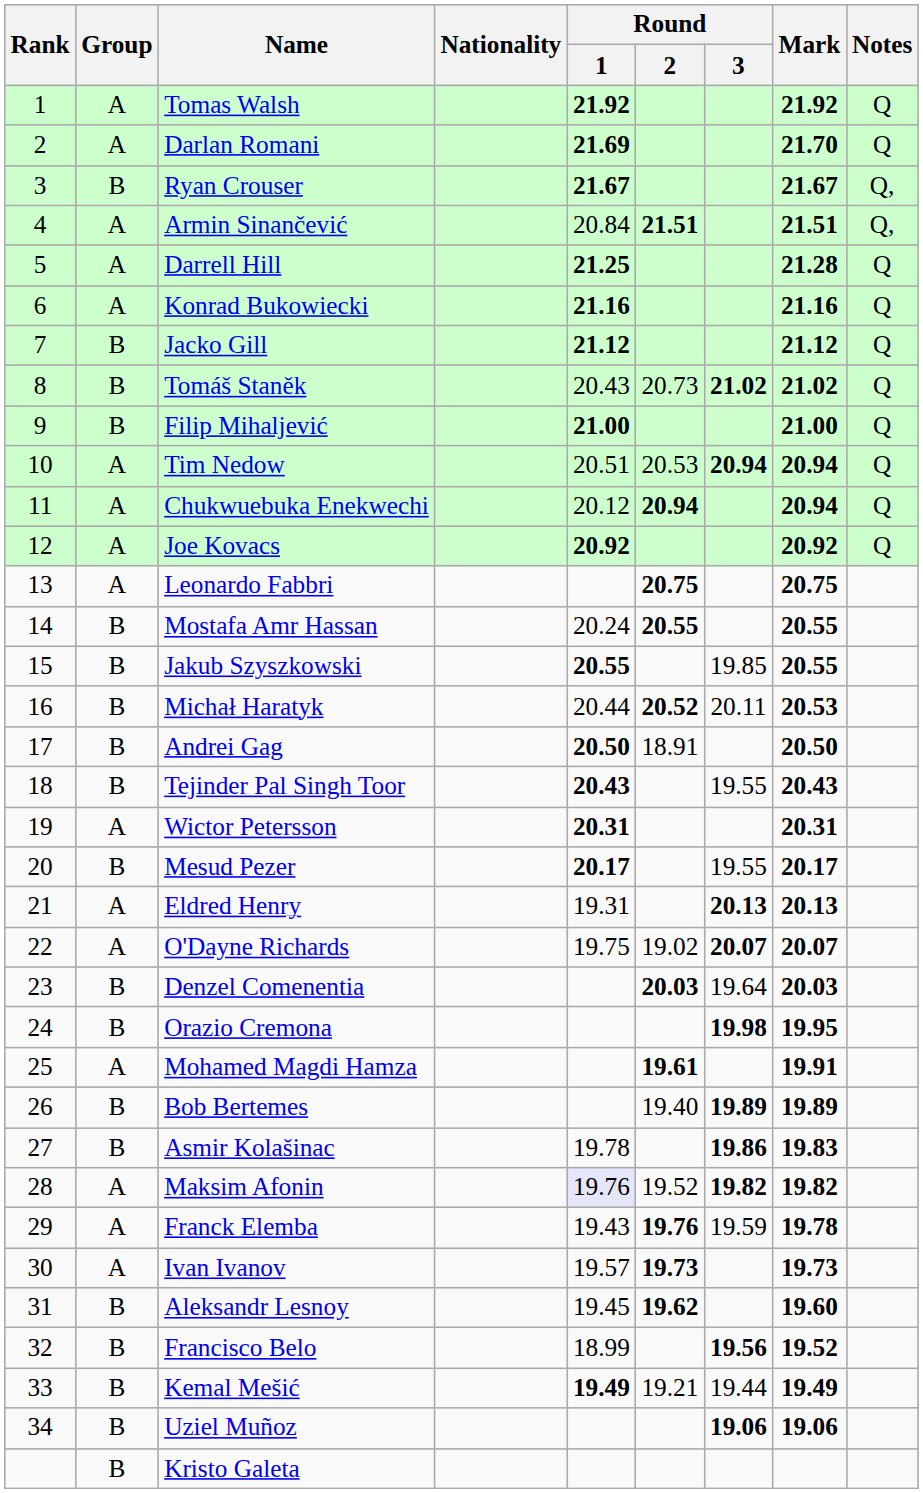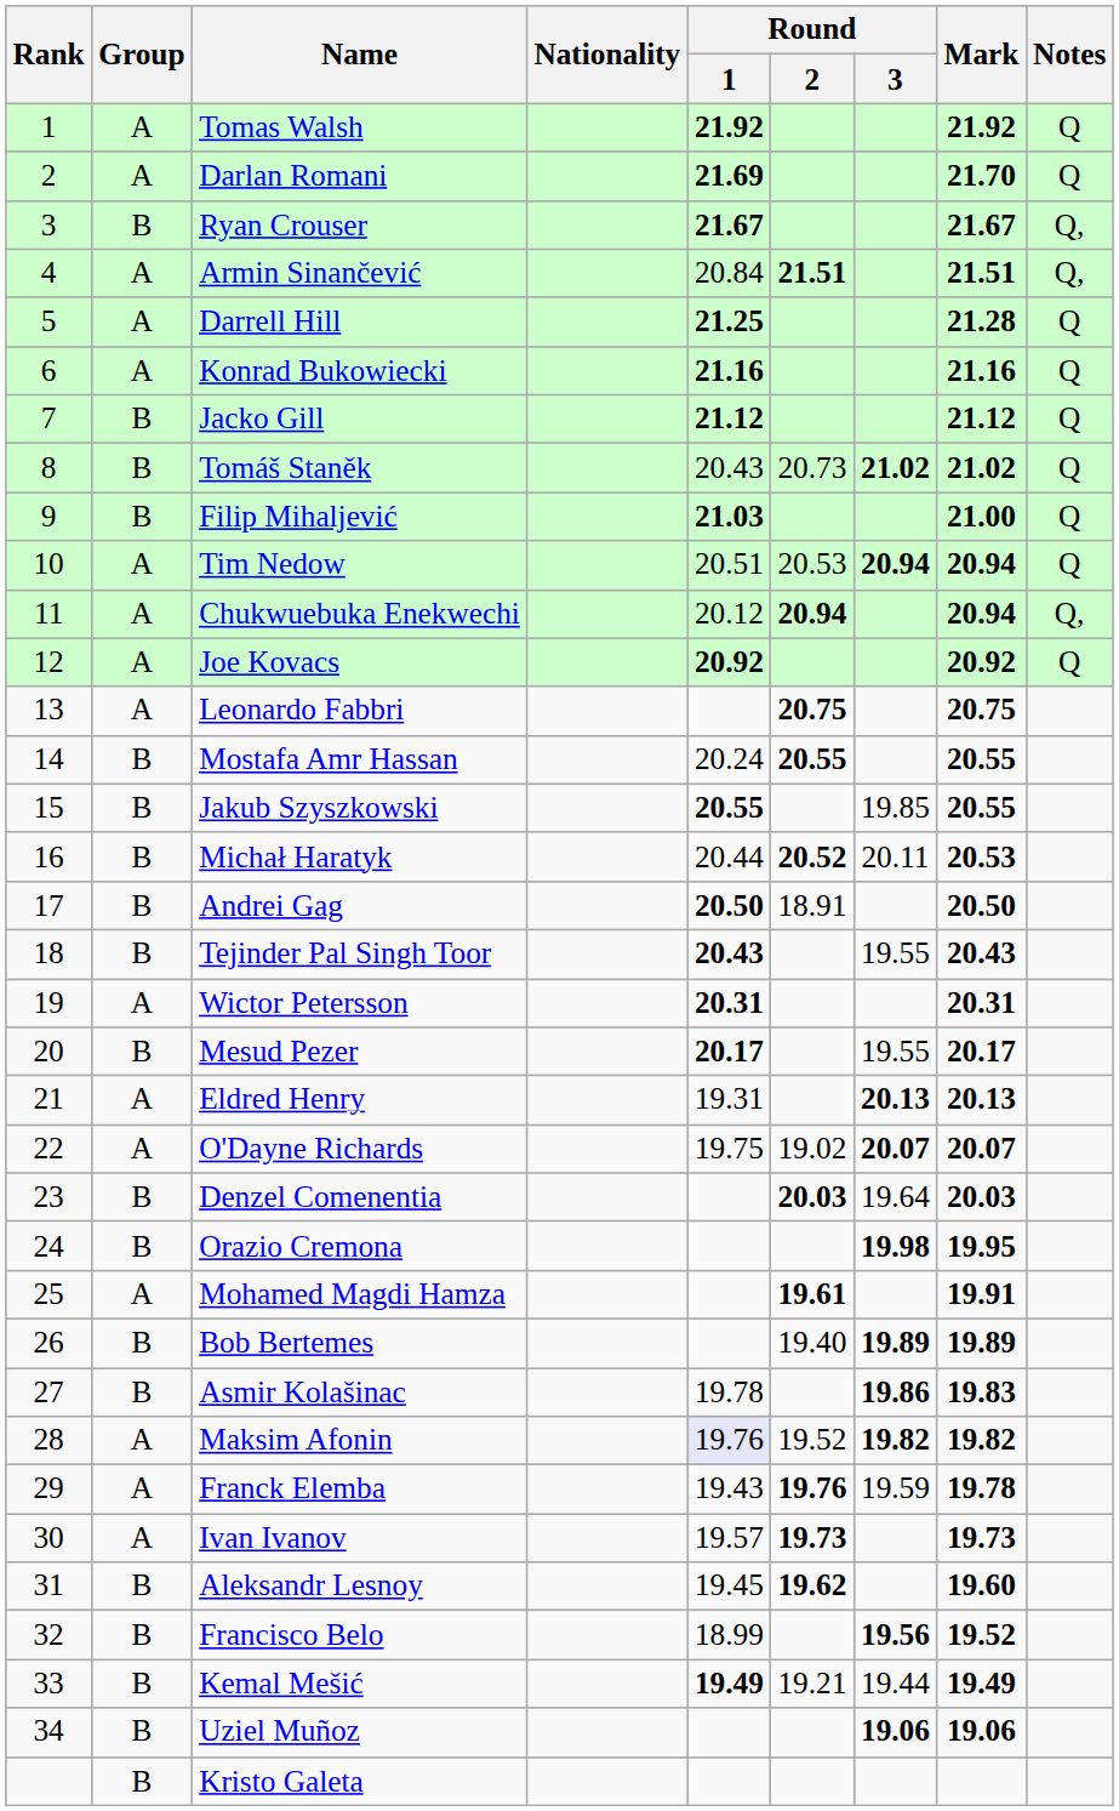 <table class="wikitable sortable" style="text-align:center">
 <tr>
 <th rowspan=2>Rank</th>
 <th rowspan=2>Group</th>
 <th rowspan=2>Name</th>
 <th rowspan=2>Nationality</th>
 <th colspan=3>Round</th>
 <th rowspan=2>Mark</th>
 <th rowspan=2>Notes</th>
 </tr>
 <tr>
 <th>1</th>
 <th>2</th>
 <th>3</th>
 </tr>
 <tr bgcolor=ccffcc>
 <td>1</td>
 <td>A</td>
 <td align=left><a href='#'>Tomas Walsh</a></td>
 <td align=left></td>
 <td><strong>21.92</strong></td>
 <td></td>
 <td></td>
 <td><strong>21.92</strong></td>
 <td>Q</td>
 </tr>
 <tr bgcolor=ccffcc>
 <td>2</td>
 <td>A</td>
 <td align=left><a href='#'>Darlan Romani</a></td>
 <td align=left></td>
 <td><strong>21.69</strong></td>
 <td></td>
 <td></td>
 <td><strong>21.70</strong></td>
 <td>Q</td>
 </tr>
 <tr bgcolor=ccffcc>
 <td>3</td>
 <td>B</td>
 <td align=left><a href='#'>Ryan Crouser</a></td>
 <td align=left></td>
 <td><strong>21.67</strong></td>
 <td></td>
 <td></td>
 <td><strong>21.67</strong></td>
 <td>Q, </td>
 </tr>
 <tr bgcolor=ccffcc>
 <td>4</td>
 <td>A</td>
 <td align=left><a href='#'>Armin Sinančević</a></td>
 <td align=left></td>
 <td>20.84</td>
 <td><strong>21.51</strong></td>
 <td></td>
 <td><strong>21.51</strong></td>
 <td>Q, </td>
 </tr>
 <tr bgcolor=ccffcc>
 <td>5</td>
 <td>A</td>
 <td align=left><a href='#'>Darrell Hill</a></td>
 <td align=left></td>
 <td><strong>21.25</strong></td>
 <td></td>
 <td></td>
 <td><strong>21.28</strong></td>
 <td>Q</td>
 </tr>
 <tr bgcolor=ccffcc>
 <td>6</td>
 <td>A</td>
 <td align=left><a href='#'>Konrad Bukowiecki</a></td>
 <td align=left></td>
 <td><strong>21.16</strong></td>
 <td></td>
 <td></td>
 <td><strong>21.16</strong></td>
 <td>Q</td>
 </tr>
 <tr bgcolor=ccffcc>
 <td>7</td>
 <td>B</td>
 <td align=left><a href='#'>Jacko Gill</a></td>
 <td align=left></td>
 <td><strong>21.12</strong></td>
 <td></td>
 <td></td>
 <td><strong>21.12</strong></td>
 <td>Q</td>
 </tr>
 <tr bgcolor=ccffcc>
 <td>8</td>
 <td>B</td>
 <td align=left><a href='#'>Tomáš Staněk</a></td>
 <td align=left></td>
 <td>20.43</td>
 <td>20.73</td>
 <td><strong>21.02</strong></td>
 <td><strong>21.02</strong></td>
 <td>Q</td>
 </tr>
 <tr bgcolor=ccffcc>
 <td>9</td>
 <td>B</td>
 <td align=left><a href='#'>Filip Mihaljević</a></td>
 <td align=left></td>
-<td><strong>21.00</strong></td>
+<td><strong>21.03</strong></td>
 <td></td>
 <td></td>
 <td><strong>21.00</strong></td>
 <td>Q</td>
 </tr>
 <tr bgcolor=ccffcc>
 <td>10</td>
 <td>A</td>
 <td align=left><a href='#'>Tim Nedow</a></td>
 <td align=left></td>
 <td>20.51</td>
 <td>20.53</td>
 <td><strong>20.94</strong></td>
 <td><strong>20.94</strong></td>
 <td>Q</td>
 </tr>
 <tr bgcolor=ccffcc>
 <td>11</td>
 <td>A</td>
 <td align=left><a href='#'>Chukwuebuka Enekwechi</a></td>
 <td align=left></td>
 <td>20.12</td>
 <td><strong>20.94</strong></td>
 <td></td>
 <td><strong>20.94</strong></td>
-<td>Q</td>
+<td>Q, </td>
 </tr>
 <tr bgcolor=ccffcc>
 <td>12</td>
 <td>A</td>
 <td align=left><a href='#'>Joe Kovacs</a></td>
 <td align=left></td>
 <td><strong>20.92</strong></td>
 <td></td>
 <td></td>
 <td><strong>20.92</strong></td>
 <td>Q</td>
 </tr>
 <tr>
 <td>13</td>
 <td>A</td>
 <td align=left><a href='#'>Leonardo Fabbri</a></td>
 <td align=left></td>
 <td></td>
 <td><strong>20.75</strong></td>
 <td></td>
 <td><strong>20.75</strong></td>
 <td></td>
 </tr>
 <tr>
 <td>14</td>
 <td>B</td>
 <td align=left><a href='#'>Mostafa Amr Hassan</a></td>
 <td align=left></td>
 <td>20.24</td>
 <td><strong>20.55</strong></td>
 <td></td>
 <td><strong>20.55</strong></td>
 <td></td>
 </tr>
 <tr>
 <td>15</td>
 <td>B</td>
 <td align=left><a href='#'>Jakub Szyszkowski</a></td>
 <td align=left></td>
 <td><strong>20.55</strong></td>
 <td></td>
 <td>19.85</td>
 <td><strong>20.55</strong></td>
 <td></td>
 </tr>
 <tr>
 <td>16</td>
 <td>B</td>
 <td align=left><a href='#'>Michał Haratyk</a></td>
 <td align=left></td>
 <td>20.44</td>
 <td><strong>20.52</strong></td>
 <td>20.11</td>
 <td><strong>20.53</strong></td>
 <td></td>
 </tr>
 <tr>
 <td>17</td>
 <td>B</td>
 <td align=left><a href='#'>Andrei Gag</a></td>
 <td align=left></td>
 <td><strong>20.50</strong></td>
 <td>18.91</td>
 <td></td>
 <td><strong>20.50</strong></td>
 <td></td>
 </tr>
 <tr>
 <td>18</td>
 <td>B</td>
 <td align=left><a href='#'>Tejinder Pal Singh Toor</a></td>
 <td align=left></td>
 <td><strong>20.43</strong></td>
 <td></td>
 <td>19.55</td>
 <td><strong>20.43</strong></td>
 <td></td>
 </tr>
 <tr>
 <td>19</td>
 <td>A</td>
 <td align=left><a href='#'>Wictor Petersson</a></td>
 <td align=left></td>
 <td><strong>20.31</strong></td>
 <td></td>
 <td></td>
 <td><strong>20.31</strong></td>
 <td></td>
 </tr>
 <tr>
 <td>20</td>
 <td>B</td>
 <td align=left><a href='#'>Mesud Pezer</a></td>
 <td align=left></td>
 <td><strong>20.17</strong></td>
 <td></td>
 <td>19.55</td>
 <td><strong>20.17</strong></td>
 <td></td>
 </tr>
 <tr>
 <td>21</td>
 <td>A</td>
 <td align=left><a href='#'>Eldred Henry</a></td>
 <td align=left></td>
 <td>19.31</td>
 <td></td>
 <td><strong>20.13</strong></td>
 <td><strong>20.13</strong></td>
 <td></td>
 </tr>
 <tr>
 <td>22</td>
 <td>A</td>
 <td align=left><a href='#'>O'Dayne Richards</a></td>
 <td align=left></td>
 <td>19.75</td>
 <td>19.02</td>
 <td><strong>20.07</strong></td>
 <td><strong>20.07</strong></td>
 <td></td>
 </tr>
 <tr>
 <td>23</td>
 <td>B</td>
 <td align=left><a href='#'>Denzel Comenentia</a></td>
 <td align=left></td>
 <td></td>
 <td><strong>20.03</strong></td>
 <td>19.64</td>
 <td><strong>20.03</strong></td>
 <td></td>
 </tr>
 <tr>
 <td>24</td>
 <td>B</td>
 <td align=left><a href='#'>Orazio Cremona</a></td>
 <td align=left></td>
 <td></td>
 <td></td>
 <td><strong>19.98</strong></td>
 <td><strong>19.95</strong></td>
 <td></td>
 </tr>
 <tr>
 <td>25</td>
 <td>A</td>
 <td align=left><a href='#'>Mohamed Magdi Hamza</a></td>
 <td align=left></td>
 <td></td>
 <td><strong>19.61</strong></td>
 <td></td>
 <td><strong>19.91</strong></td>
 <td></td>
 </tr>
 <tr>
 <td>26</td>
 <td>B</td>
 <td align=left><a href='#'>Bob Bertemes</a></td>
 <td align=left></td>
 <td></td>
 <td>19.40</td>
 <td><strong>19.89</strong></td>
 <td><strong>19.89</strong></td>
 <td></td>
 </tr>
 <tr>
 <td>27</td>
 <td>B</td>
 <td align=left><a href='#'>Asmir Kolašinac</a></td>
 <td align=left></td>
 <td>19.78</td>
 <td></td>
 <td><strong>19.86</strong></td>
 <td><strong>19.83</strong></td>
 <td></td>
 </tr>
 <tr>
 <td>28</td>
 <td>A</td>
 <td align=left><a href='#'>Maksim Afonin</a></td>
 <td align=left></td>
 <td style="background: lavender;">19.76</td>
 <td>19.52</td>
 <td><strong>19.82</strong></td>
 <td><strong>19.82</strong></td>
 <td></td>
 </tr>
 <tr>
 <td>29</td>
 <td>A</td>
 <td align=left><a href='#'>Franck Elemba</a></td>
 <td align=left></td>
 <td>19.43</td>
 <td><strong>19.76</strong></td>
 <td>19.59</td>
 <td><strong>19.78</strong></td>
 <td></td>
 </tr>
 <tr>
 <td>30</td>
 <td>A</td>
 <td align=left><a href='#'>Ivan Ivanov</a></td>
 <td align=left></td>
 <td>19.57</td>
 <td><strong>19.73</strong></td>
 <td></td>
 <td><strong>19.73</strong></td>
 <td></td>
 </tr>
 <tr>
 <td>31</td>
 <td>B</td>
 <td align=left><a href='#'>Aleksandr Lesnoy</a></td>
 <td align=left></td>
 <td>19.45</td>
 <td><strong>19.62</strong></td>
 <td></td>
 <td><strong>19.60</strong></td>
 <td></td>
 </tr>
 <tr>
 <td>32</td>
 <td>B</td>
 <td align=left><a href='#'>Francisco Belo</a></td>
 <td align=left></td>
 <td>18.99</td>
 <td></td>
 <td><strong>19.56</strong></td>
 <td><strong>19.52</strong></td>
 <td></td>
 </tr>
 <tr>
 <td>33</td>
 <td>B</td>
 <td align=left><a href='#'>Kemal Mešić</a></td>
 <td align=left></td>
 <td><strong>19.49</strong></td>
 <td>19.21</td>
 <td>19.44</td>
 <td><strong>19.49</strong></td>
 <td></td>
 </tr>
 <tr>
 <td>34</td>
 <td>B</td>
 <td align=left><a href='#'>Uziel Muñoz</a></td>
 <td align=left></td>
 <td></td>
 <td></td>
 <td><strong>19.06</strong></td>
 <td><strong>19.06</strong></td>
 <td></td>
 </tr>
 <tr>
 <td></td>
 <td>B</td>
 <td align=left><a href='#'>Kristo Galeta</a></td>
 <td align=left></td>
 <td></td>
 <td></td>
 <td></td>
 <td></td>
 <td></td>
 </tr>
 </table>
